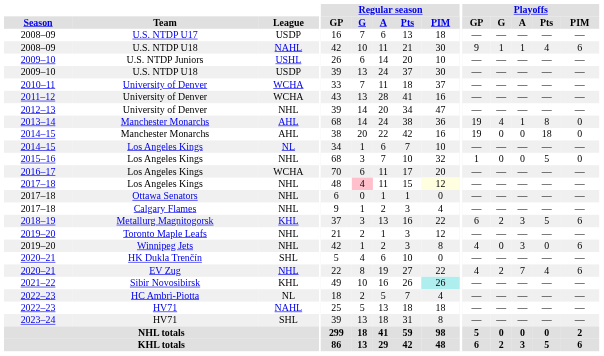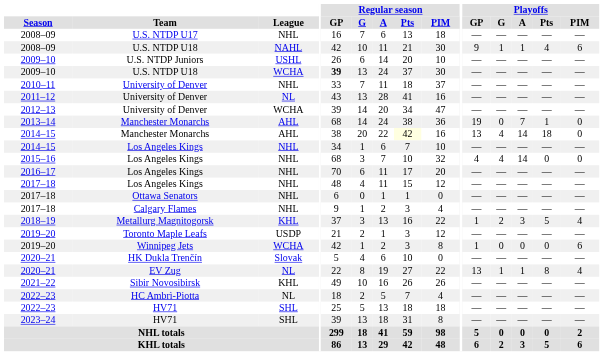 <table border="0" cellpadding="1" cellspacing="0" style="text-align:center; width:60em">
 <tr bgcolor="#e0e0e0">
 <th colspan="3" bgcolor="#ffffff"></th>
 <th rowspan="99" bgcolor="#ffffff"></th>
 <th colspan="5"><a href='#'>Regular season</a></th>
 <th rowspan="99" bgcolor="#ffffff"></th>
 <th colspan="5"><a href='#'>Playoffs</a></th>
 </tr>
 <tr bgcolor="#e0e0e0">
 <th><a href='#'>Season</a></th>
 <th>Team</th>
 <th>League</th>
 <th>GP</th>
 <th><a href='#'>G</a></th>
 <th><a href='#'>A</a></th>
 <th><a href='#'>Pts</a></th>
 <th><a href='#'>PIM</a></th>
 <th>GP</th>
 <th>G</th>
 <th>A</th>
 <th>Pts</th>
 <th>PIM</th>
 </tr>
 <tr>
 <td>2008–09</td>
 <td><a href='#'>U.S. NTDP U17</a></td>
-<td>USDP</td>
+<td>NHL</td>
 <td>16</td>
 <td>7</td>
 <td>6</td>
 <td>13</td>
 <td>18</td>
 <td>—</td>
 <td>—</td>
 <td>—</td>
 <td>—</td>
 <td>—</td>
 </tr>
 <tr bgcolor="#f0f0f0">
 <td>2008–09</td>
 <td>U.S. NTDP U18</td>
 <td><a href='#'>NAHL</a></td>
 <td>42</td>
 <td>10</td>
 <td>11</td>
 <td>21</td>
 <td>30</td>
 <td>9</td>
 <td>1</td>
 <td>1</td>
 <td>4</td>
 <td>6</td>
 </tr>
 <tr>
 <td><a href='#'>2009–10</a></td>
 <td>U.S. NTDP Juniors</td>
 <td><a href='#'>USHL</a></td>
 <td>26</td>
 <td>6</td>
 <td>14</td>
 <td>20</td>
 <td>10</td>
 <td>—</td>
 <td>—</td>
 <td>—</td>
 <td>—</td>
 <td>—</td>
 </tr>
 <tr bgcolor="#f0f0f0">
 <td>2009–10</td>
 <td>U.S. NTDP U18</td>
-<td>USDP</td>
-<td>39</td>
+<td><a href='#'>WCHA</a></td>
+<td><strong>39</strong></td>
 <td>13</td>
 <td>24</td>
 <td>37</td>
 <td>30</td>
 <td>—</td>
 <td>—</td>
 <td>—</td>
 <td>—</td>
 <td>—</td>
 </tr>
 <tr>
 <td><a href='#'>2010–11</a></td>
 <td><a href='#'>University of Denver</a></td>
-<td><a href='#'>WCHA</a></td>
+<td>NHL</td>
 <td>33</td>
 <td>7</td>
 <td>11</td>
 <td>18</td>
 <td>37</td>
 <td>—</td>
 <td>—</td>
 <td>—</td>
 <td>—</td>
 <td>—</td>
 </tr>
 <tr bgcolor="#f0f0f0">
 <td><a href='#'>2011–12</a></td>
 <td>University of Denver</td>
-<td>WCHA</td>
+<td><a href='#'>NL</a></td>
 <td>43</td>
 <td>13</td>
 <td>28</td>
 <td>41</td>
 <td>16</td>
 <td>—</td>
 <td>—</td>
 <td>—</td>
 <td>—</td>
 <td>—</td>
 </tr>
 <tr>
 <td><a href='#'>2012–13</a></td>
 <td>University of Denver</td>
-<td>NHL</td>
+<td>WCHA</td>
 <td>39</td>
 <td>14</td>
 <td>20</td>
 <td>34</td>
 <td>47</td>
 <td>—</td>
 <td>—</td>
 <td>—</td>
 <td>—</td>
 <td>—</td>
 </tr>
 <tr bgcolor="#f0f0f0">
 <td><a href='#'>2013–14</a></td>
 <td><a href='#'>Manchester Monarchs</a></td>
 <td><a href='#'>AHL</a></td>
 <td>68</td>
 <td>14</td>
 <td>24</td>
 <td>38</td>
 <td>36</td>
 <td>19</td>
-<td>4</td>
+<td>0</td>
+<td>7</td>
 <td>1</td>
-<td>8</td>
 <td>0</td>
 </tr>
 <tr>
 <td><a href='#'>2014–15</a></td>
 <td>Manchester Monarchs</td>
 <td>AHL</td>
 <td>38</td>
 <td>20</td>
 <td>22</td>
-<td>42</td>
+<td style="background: lightyellow;">42</td>
 <td>16</td>
-<td>19</td>
-<td>0</td>
-<td>0</td>
+<td>13</td>
+<td>4</td>
+<td>14</td>
 <td>18</td>
 <td>0</td>
 </tr>
 <tr bgcolor="#f0f0f0">
 <td><a href='#'>2014–15</a></td>
 <td><a href='#'>Los Angeles Kings</a></td>
-<td><a href='#'>NL</a></td>
+<td><a href='#'>NHL</a></td>
 <td>34</td>
 <td>1</td>
 <td>6</td>
 <td>7</td>
 <td>10</td>
 <td>—</td>
 <td>—</td>
 <td>—</td>
 <td>—</td>
 <td>—</td>
 </tr>
 <tr>
 <td><a href='#'>2015–16</a></td>
 <td>Los Angeles Kings</td>
 <td>NHL</td>
 <td>68</td>
 <td>3</td>
 <td>7</td>
 <td>10</td>
 <td>32</td>
-<td>1</td>
+<td>4</td>
+<td>4</td>
+<td>14</td>
 <td>0</td>
-<td>0</td>
-<td>5</td>
 <td>0</td>
 </tr>
 <tr bgcolor="#f0f0f0">
 <td><a href='#'>2016–17</a></td>
 <td>Los Angeles Kings</td>
-<td>WCHA</td>
+<td>NHL</td>
 <td>70</td>
 <td>6</td>
 <td>11</td>
 <td>17</td>
 <td>20</td>
 <td>—</td>
 <td>—</td>
 <td>—</td>
 <td>—</td>
 <td>—</td>
 </tr>
 <tr>
 <td><a href='#'>2017–18</a></td>
 <td>Los Angeles Kings</td>
 <td>NHL</td>
 <td>48</td>
-<td style="background: pink;">4</td>
+<td>4</td>
 <td>11</td>
 <td>15</td>
-<td style="background: lightyellow;">12</td>
+<td>12</td>
 <td>—</td>
 <td>—</td>
 <td>—</td>
 <td>—</td>
 <td>—</td>
 </tr>
 <tr bgcolor="#f0f0f0">
 <td>2017–18</td>
 <td><a href='#'>Ottawa Senators</a></td>
 <td>NHL</td>
 <td>6</td>
 <td>0</td>
 <td>1</td>
 <td>1</td>
 <td>0</td>
 <td>—</td>
 <td>—</td>
 <td>—</td>
 <td>—</td>
 <td>—</td>
 </tr>
 <tr>
 <td>2017–18</td>
 <td><a href='#'>Calgary Flames</a></td>
 <td>NHL</td>
 <td>9</td>
 <td>1</td>
 <td>2</td>
 <td>3</td>
 <td>4</td>
 <td>—</td>
 <td>—</td>
 <td>—</td>
 <td>—</td>
 <td>—</td>
 </tr>
 <tr bgcolor="#f0f0f0">
 <td><a href='#'>2018–19</a></td>
 <td><a href='#'>Metallurg Magnitogorsk</a></td>
 <td><a href='#'>KHL</a></td>
 <td>37</td>
 <td>3</td>
 <td>13</td>
 <td>16</td>
 <td>22</td>
-<td>6</td>
+<td>1</td>
 <td>2</td>
 <td>3</td>
 <td>5</td>
-<td>6</td>
+<td>4</td>
 </tr>
 <tr>
 <td><a href='#'>2019–20</a></td>
 <td><a href='#'>Toronto Maple Leafs</a></td>
-<td>NHL</td>
+<td>USDP</td>
 <td>21</td>
 <td>2</td>
 <td>1</td>
 <td>3</td>
 <td>12</td>
 <td>—</td>
 <td>—</td>
 <td>—</td>
 <td>—</td>
 <td>—</td>
 </tr>
 <tr bgcolor="#f0f0f0">
 <td>2019–20</td>
 <td><a href='#'>Winnipeg Jets</a></td>
-<td>NHL</td>
+<td><a href='#'>WCHA</a></td>
 <td>42</td>
 <td>1</td>
 <td>2</td>
 <td>3</td>
 <td>8</td>
-<td>4</td>
+<td>1</td>
 <td>0</td>
-<td>3</td>
+<td>0</td>
 <td>0</td>
 <td>6</td>
 </tr>
 <tr>
 <td><a href='#'>2020–21</a></td>
 <td><a href='#'>HK Dukla Trenčín</a></td>
-<td>SHL</td>
+<td><a href='#'>Slovak</a></td>
 <td>5</td>
 <td>4</td>
 <td>6</td>
 <td>10</td>
 <td>0</td>
 <td>—</td>
 <td>—</td>
 <td>—</td>
 <td>—</td>
 <td>—</td>
 </tr>
 <tr bgcolor="#f0f0f0">
 <td><a href='#'>2020–21</a></td>
 <td><a href='#'>EV Zug</a></td>
-<td><a href='#'>NHL</a></td>
+<td><a href='#'>NL</a></td>
 <td>22</td>
 <td>8</td>
 <td>19</td>
 <td>27</td>
 <td>22</td>
+<td>13</td>
+<td>1</td>
+<td>1</td>
+<td>8</td>
 <td>4</td>
-<td>2</td>
-<td>7</td>
-<td>4</td>
-<td>6</td>
 </tr>
 <tr>
 <td><a href='#'>2021–22</a></td>
 <td><a href='#'>Sibir Novosibirsk</a></td>
 <td>KHL</td>
 <td>49</td>
 <td>10</td>
 <td>16</td>
 <td>26</td>
-<td style="background: paleturquoise;">26</td>
+<td>26</td>
 <td>—</td>
 <td>—</td>
 <td>—</td>
 <td>—</td>
 <td>—</td>
 </tr>
 <tr bgcolor="#f0f0f0">
 <td><a href='#'>2022–23</a></td>
 <td><a href='#'>HC Ambrì-Piotta</a></td>
 <td>NL</td>
 <td>18</td>
 <td>2</td>
 <td>5</td>
 <td>7</td>
 <td>4</td>
 <td>—</td>
 <td>—</td>
 <td>—</td>
 <td>—</td>
 <td>—</td>
 </tr>
 <tr>
 <td><a href='#'>2022–23</a></td>
 <td><a href='#'>HV71</a></td>
-<td><a href='#'>NAHL</a></td>
+<td><a href='#'>SHL</a></td>
 <td>25</td>
 <td>5</td>
 <td>13</td>
 <td>18</td>
 <td>18</td>
 <td>—</td>
 <td>—</td>
 <td>—</td>
 <td>—</td>
 <td>—</td>
 </tr>
 <tr bgcolor="#f0f0f0">
 <td><a href='#'>2023–24</a></td>
 <td>HV71</td>
 <td>SHL</td>
 <td>39</td>
 <td>13</td>
 <td>18</td>
 <td>31</td>
 <td>8</td>
 <td>—</td>
 <td>—</td>
 <td>—</td>
 <td>—</td>
 <td>—</td>
 </tr>
 <tr bgcolor="#e0e0e0">
 <th colspan="3">NHL totals</th>
 <th>299</th>
 <th>18</th>
 <th>41</th>
 <th>59</th>
 <th>98</th>
 <th>5</th>
 <th>0</th>
 <th>0</th>
 <th>0</th>
 <th>2</th>
 </tr>
 <tr bgcolor="#e0e0e0">
 <th colspan="3">KHL totals</th>
 <th>86</th>
 <th>13</th>
 <th>29</th>
 <th>42</th>
 <th>48</th>
 <th>6</th>
 <th>2</th>
 <th>3</th>
 <th>5</th>
 <th>6</th>
 </tr>
 </table>
